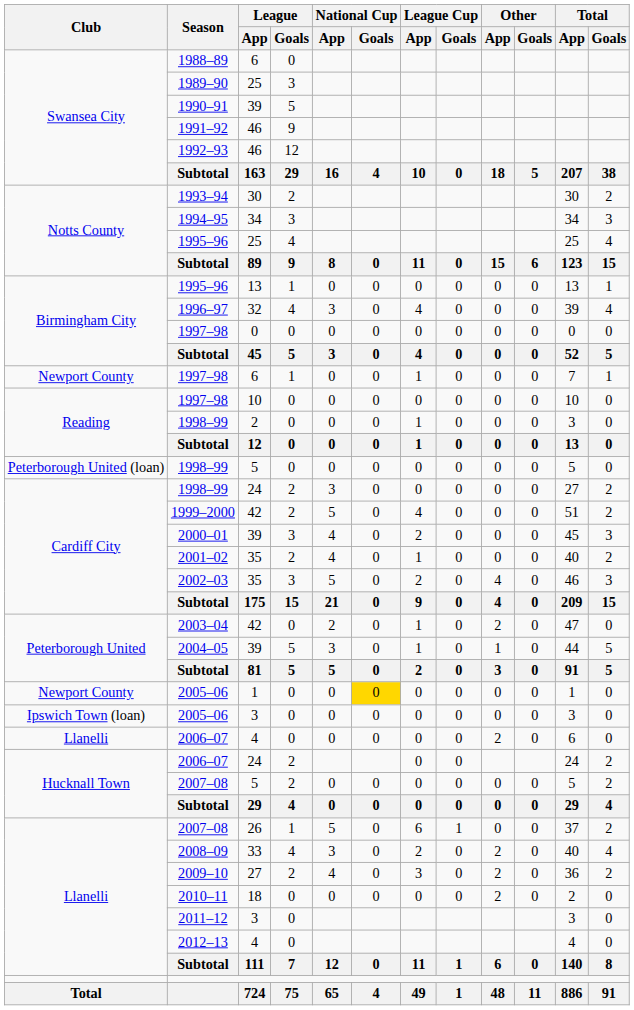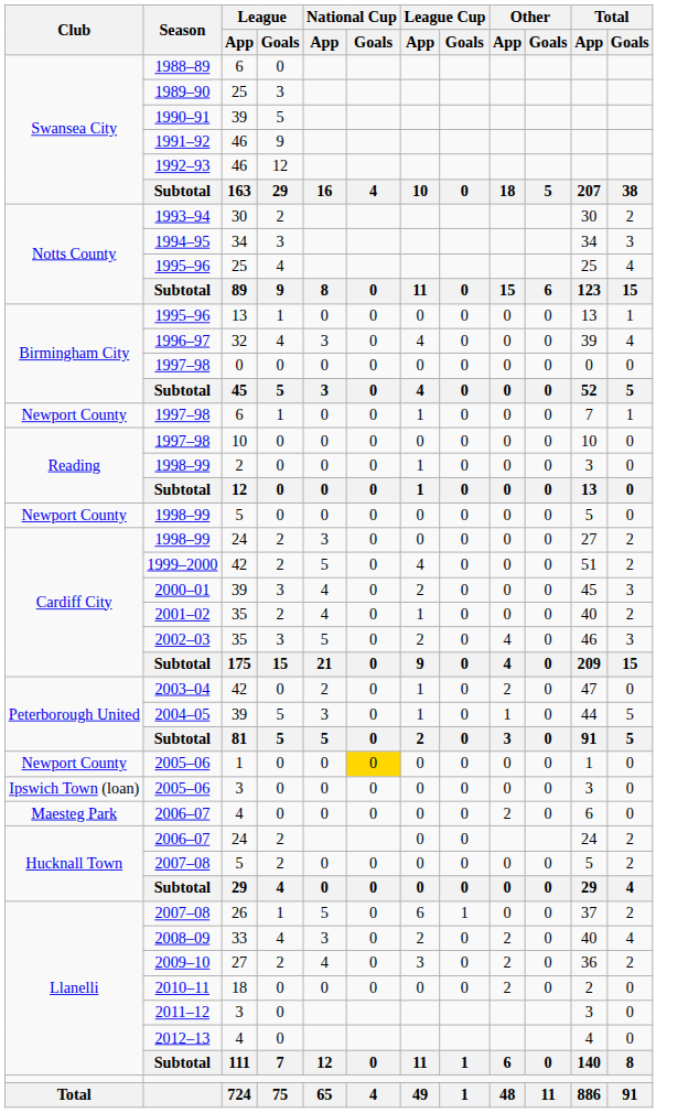 <table class="wikitable">
 <tr>
 <th rowspan=2>Club</th>
 <th rowspan=2>Season</th>
 <th colspan=2>League</th>
 <th colspan=2>National Cup</th>
 <th colspan=2>League Cup</th>
 <th colspan=2>Other</th>
 <th colspan=2>Total</th>
 </tr>
 <tr>
 <th>App</th>
 <th>Goals</th>
 <th>App</th>
 <th>Goals</th>
 <th>App</th>
 <th>Goals</th>
 <th>App</th>
 <th>Goals</th>
 <th>App</th>
 <th>Goals</th>
 </tr>
 <tr align=center>
 <td rowspan=6><a href='#'>Swansea City</a></td>
 <td><a href='#'>1988–89</a></td>
 <td>6</td>
 <td>0</td>
 <td></td>
 <td></td>
 <td></td>
 <td></td>
 <td></td>
 <td></td>
 <td></td>
 <td></td>
 </tr>
 <tr align=center>
 <td><a href='#'>1989–90</a></td>
 <td>25</td>
 <td>3</td>
 <td></td>
 <td></td>
 <td></td>
 <td></td>
 <td></td>
 <td></td>
 <td></td>
 <td></td>
 </tr>
 <tr align=center>
 <td><a href='#'>1990–91</a></td>
 <td>39</td>
 <td>5</td>
 <td></td>
 <td></td>
 <td></td>
 <td></td>
 <td></td>
 <td></td>
 <td></td>
 <td></td>
 </tr>
 <tr align=center>
 <td><a href='#'>1991–92</a></td>
 <td>46</td>
 <td>9</td>
 <td></td>
 <td></td>
 <td></td>
 <td></td>
 <td></td>
 <td></td>
 <td></td>
 <td></td>
 </tr>
 <tr align=center>
 <td><a href='#'>1992–93</a></td>
 <td>46</td>
 <td>12</td>
 <td></td>
 <td></td>
 <td></td>
 <td></td>
 <td></td>
 <td></td>
 <td></td>
 <td></td>
 </tr>
 <tr align=center>
 <th>Subtotal</th>
 <th>163</th>
 <th>29</th>
 <th>16</th>
 <th>4</th>
 <th>10</th>
 <th>0</th>
 <th>18</th>
 <th>5</th>
 <th>207</th>
 <th>38</th>
 </tr>
 <tr align=center>
 <td rowspan=4><a href='#'>Notts County</a></td>
 <td><a href='#'>1993–94</a></td>
 <td>30</td>
 <td>2</td>
 <td></td>
 <td></td>
 <td></td>
 <td></td>
 <td></td>
 <td></td>
 <td>30</td>
 <td>2</td>
 </tr>
 <tr align=center>
 <td><a href='#'>1994–95</a></td>
 <td>34</td>
 <td>3</td>
 <td></td>
 <td></td>
 <td></td>
 <td></td>
 <td></td>
 <td></td>
 <td>34</td>
 <td>3</td>
 </tr>
 <tr align=center>
 <td><a href='#'>1995–96</a></td>
 <td>25</td>
 <td>4</td>
 <td></td>
 <td></td>
 <td></td>
 <td></td>
 <td></td>
 <td></td>
 <td>25</td>
 <td>4</td>
 </tr>
 <tr align=center>
 <th>Subtotal</th>
 <th>89</th>
 <th>9</th>
 <th>8</th>
 <th>0</th>
 <th>11</th>
 <th>0</th>
 <th>15</th>
 <th>6</th>
 <th>123</th>
 <th>15</th>
 </tr>
 <tr align=center>
 <td rowspan=4><a href='#'>Birmingham City</a></td>
 <td><a href='#'>1995–96</a></td>
 <td>13</td>
 <td>1</td>
 <td>0</td>
 <td>0</td>
 <td>0</td>
 <td>0</td>
 <td>0</td>
 <td>0</td>
 <td>13</td>
 <td>1</td>
 </tr>
 <tr align=center>
 <td><a href='#'>1996–97</a></td>
 <td>32</td>
 <td>4</td>
 <td>3</td>
 <td>0</td>
 <td>4</td>
 <td>0</td>
 <td>0</td>
 <td>0</td>
 <td>39</td>
 <td>4</td>
 </tr>
 <tr align=center>
 <td><a href='#'>1997–98</a></td>
 <td>0</td>
 <td>0</td>
 <td>0</td>
 <td>0</td>
 <td>0</td>
 <td>0</td>
 <td>0</td>
 <td>0</td>
 <td>0</td>
 <td>0</td>
 </tr>
 <tr align=center>
 <th>Subtotal</th>
 <th>45</th>
 <th>5</th>
 <th>3</th>
 <th>0</th>
 <th>4</th>
 <th>0</th>
 <th>0</th>
 <th>0</th>
 <th>52</th>
 <th>5</th>
 </tr>
 <tr align=center>
 <td rowspan=1><a href='#'>Newport County</a></td>
 <td><a href='#'>1997–98</a></td>
 <td>6</td>
 <td>1</td>
 <td>0</td>
 <td>0</td>
 <td>1</td>
 <td>0</td>
 <td>0</td>
 <td>0</td>
 <td>7</td>
 <td>1</td>
 </tr>
 <tr align=center>
 <td rowspan=3><a href='#'>Reading</a></td>
 <td><a href='#'>1997–98</a></td>
 <td>10</td>
 <td>0</td>
 <td>0</td>
 <td>0</td>
 <td>0</td>
 <td>0</td>
 <td>0</td>
 <td>0</td>
 <td>10</td>
 <td>0</td>
 </tr>
 <tr align=center>
 <td><a href='#'>1998–99</a></td>
 <td>2</td>
 <td>0</td>
 <td>0</td>
 <td>0</td>
 <td>1</td>
 <td>0</td>
 <td>0</td>
 <td>0</td>
 <td>3</td>
 <td>0</td>
 </tr>
 <tr align=center>
 <th>Subtotal</th>
 <th>12</th>
 <th>0</th>
 <th>0</th>
 <th>0</th>
 <th>1</th>
 <th>0</th>
 <th>0</th>
 <th>0</th>
 <th>13</th>
 <th>0</th>
 </tr>
 <tr align=center>
-<td rowspan=1><a href='#'>Peterborough United</a> (loan)</td>
+<td rowspan=1><a href='#'>Newport County</a></td>
 <td><a href='#'>1998–99</a></td>
 <td>5</td>
 <td>0</td>
 <td>0</td>
 <td>0</td>
 <td>0</td>
 <td>0</td>
 <td>0</td>
 <td>0</td>
 <td>5</td>
 <td>0</td>
 </tr>
 <tr align=center>
 <td rowspan=6><a href='#'>Cardiff City</a></td>
 <td><a href='#'>1998–99</a></td>
 <td>24</td>
 <td>2</td>
 <td>3</td>
 <td>0</td>
 <td>0</td>
 <td>0</td>
 <td>0</td>
 <td>0</td>
 <td>27</td>
 <td>2</td>
 </tr>
 <tr align=center>
 <td><a href='#'>1999–2000</a></td>
 <td>42</td>
 <td>2</td>
 <td>5</td>
 <td>0</td>
 <td>4</td>
 <td>0</td>
 <td>0</td>
 <td>0</td>
 <td>51</td>
 <td>2</td>
 </tr>
 <tr align=center>
 <td><a href='#'>2000–01</a></td>
 <td>39</td>
 <td>3</td>
 <td>4</td>
 <td>0</td>
 <td>2</td>
 <td>0</td>
 <td>0</td>
 <td>0</td>
 <td>45</td>
 <td>3</td>
 </tr>
 <tr align=center>
 <td><a href='#'>2001–02</a></td>
 <td>35</td>
 <td>2</td>
 <td>4</td>
 <td>0</td>
 <td>1</td>
 <td>0</td>
 <td>0</td>
 <td>0</td>
 <td>40</td>
 <td>2</td>
 </tr>
 <tr align=center>
 <td><a href='#'>2002–03</a></td>
 <td>35</td>
 <td>3</td>
 <td>5</td>
 <td>0</td>
 <td>2</td>
 <td>0</td>
 <td>4</td>
 <td>0</td>
 <td>46</td>
 <td>3</td>
 </tr>
 <tr align=center>
 <th>Subtotal</th>
 <th>175</th>
 <th>15</th>
 <th>21</th>
 <th>0</th>
 <th>9</th>
 <th>0</th>
 <th>4</th>
 <th>0</th>
 <th>209</th>
 <th>15</th>
 </tr>
 <tr align=center>
 <td rowspan=3><a href='#'>Peterborough United</a></td>
 <td><a href='#'>2003–04</a></td>
 <td>42</td>
 <td>0</td>
 <td>2</td>
 <td>0</td>
 <td>1</td>
 <td>0</td>
 <td>2</td>
 <td>0</td>
 <td>47</td>
 <td>0</td>
 </tr>
 <tr align=center>
 <td><a href='#'>2004–05</a></td>
 <td>39</td>
 <td>5</td>
 <td>3</td>
 <td>0</td>
 <td>1</td>
 <td>0</td>
 <td>1</td>
 <td>0</td>
 <td>44</td>
 <td>5</td>
 </tr>
 <tr align=center>
 <th>Subtotal</th>
 <th>81</th>
 <th>5</th>
 <th>5</th>
 <th>0</th>
 <th>2</th>
 <th>0</th>
 <th>3</th>
 <th>0</th>
 <th>91</th>
 <th>5</th>
 </tr>
 <tr align=center>
 <td rowspan=1><a href='#'>Newport County</a></td>
 <td><a href='#'>2005–06</a></td>
 <td>1</td>
 <td>0</td>
 <td>0</td>
 <td style="background: gold;">0</td>
 <td>0</td>
 <td>0</td>
 <td>0</td>
 <td>0</td>
 <td>1</td>
 <td>0</td>
 </tr>
 <tr align=center>
 <td rowspan=1><a href='#'>Ipswich Town</a> (loan)</td>
 <td><a href='#'>2005–06</a></td>
 <td>3</td>
 <td>0</td>
 <td>0</td>
 <td>0</td>
 <td>0</td>
 <td>0</td>
 <td>0</td>
 <td>0</td>
 <td>3</td>
 <td>0</td>
 </tr>
 <tr align=center>
-<td rowspan=1><a href='#'>Llanelli</a></td>
+<td rowspan=1><a href='#'>Maesteg Park</a></td>
 <td><a href='#'>2006–07</a></td>
 <td>4</td>
 <td>0</td>
 <td>0</td>
 <td>0</td>
 <td>0</td>
 <td>0</td>
 <td>2</td>
 <td>0</td>
 <td>6</td>
 <td>0</td>
 </tr>
 <tr align=center>
 <td rowspan=3><a href='#'>Hucknall Town</a></td>
 <td><a href='#'>2006–07</a></td>
 <td>24</td>
 <td>2</td>
 <td></td>
 <td></td>
 <td>0</td>
 <td>0</td>
 <td></td>
 <td></td>
 <td>24</td>
 <td>2</td>
 </tr>
 <tr align=center>
 <td><a href='#'>2007–08</a></td>
 <td>5</td>
 <td>2</td>
 <td>0</td>
 <td>0</td>
 <td>0</td>
 <td>0</td>
 <td>0</td>
 <td>0</td>
 <td>5</td>
 <td>2</td>
 </tr>
 <tr align=center>
 <th>Subtotal</th>
 <th>29</th>
 <th>4</th>
 <th>0</th>
 <th>0</th>
 <th>0</th>
 <th>0</th>
 <th>0</th>
 <th>0</th>
 <th>29</th>
 <th>4</th>
 </tr>
 <tr align=center>
 <td rowspan=7><a href='#'>Llanelli</a></td>
 <td><a href='#'>2007–08</a></td>
 <td>26</td>
 <td>1</td>
 <td>5</td>
 <td>0</td>
 <td>6</td>
 <td>1</td>
 <td>0</td>
 <td>0</td>
 <td>37</td>
 <td>2</td>
 </tr>
 <tr align=center>
 <td><a href='#'>2008–09</a></td>
 <td>33</td>
 <td>4</td>
 <td>3</td>
 <td>0</td>
 <td>2</td>
 <td>0</td>
 <td>2</td>
 <td>0</td>
 <td>40</td>
 <td>4</td>
 </tr>
 <tr align=center>
 <td><a href='#'>2009–10</a></td>
 <td>27</td>
 <td>2</td>
 <td>4</td>
 <td>0</td>
 <td>3</td>
 <td>0</td>
 <td>2</td>
 <td>0</td>
 <td>36</td>
 <td>2</td>
 </tr>
 <tr align=center>
 <td><a href='#'>2010–11</a></td>
 <td>18</td>
 <td>0</td>
 <td>0</td>
 <td>0</td>
 <td>0</td>
 <td>0</td>
 <td>2</td>
 <td>0</td>
 <td>2</td>
 <td>0</td>
 </tr>
 <tr align=center>
 <td><a href='#'>2011–12</a></td>
 <td>3</td>
 <td>0</td>
 <td></td>
 <td></td>
 <td></td>
 <td></td>
 <td></td>
 <td></td>
 <td>3</td>
 <td>0</td>
 </tr>
 <tr align=center>
 <td><a href='#'>2012–13</a></td>
 <td>4</td>
 <td>0</td>
 <td></td>
 <td></td>
 <td></td>
 <td></td>
 <td></td>
 <td></td>
 <td>4</td>
 <td>0</td>
 </tr>
 <tr align=center>
 <th>Subtotal</th>
 <th>111</th>
 <th>7</th>
 <th>12</th>
 <th>0</th>
 <th>11</th>
 <th>1</th>
 <th>6</th>
 <th>0</th>
 <th>140</th>
 <th>8</th>
 </tr>
 <tr align=center>
 <td></td>
 </tr>
 <tr align=center>
 <th>Total</th>
 <th></th>
 <th>724</th>
 <th>75</th>
 <th>65</th>
 <th>4</th>
 <th>49</th>
 <th>1</th>
 <th>48</th>
 <th>11</th>
 <th>886</th>
 <th>91</th>
 </tr>
 </table>
